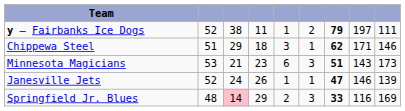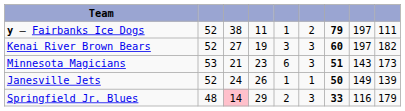 <table class="wikitable" style="text-align:center">
 <tr>
 <th style="background:#9aa5d2; width:46%;">Team</th>
 <th style="background:#9aa5d2; width:6%;"></th>
 <th style="background:#9aa5d2; width:6%;"></th>
 <th style="background:#9aa5d2; width:6%;"></th>
 <th style="background:#9aa5d2; width:6%;"></th>
 <th style="background:#9aa5d2; width:6%;"></th>
 <th style="background:#9aa5d2; width:6%;"></th>
 <th style="background:#9aa5d2; width:6%;"></th>
 <th style="background:#9aa5d2; width:6%;"></th>
 </tr>
 <tr>
 <td align=left><strong>y</strong> – <a href='#'>Fairbanks Ice Dogs</a></td>
 <td>52</td>
 <td>38</td>
 <td>11</td>
 <td>1</td>
 <td>2</td>
 <td><strong>79</strong></td>
 <td>197</td>
 <td>111</td>
 </tr>
 <tr>
-<td align=left><a href='#'>Chippewa Steel</a></td>
-<td>51</td>
-<td>29</td>
-<td>18</td>
+<td align=left><a href='#'>Kenai River Brown Bears</a></td>
+<td>52</td>
+<td>27</td>
+<td>19</td>
 <td>3</td>
-<td>1</td>
-<td><strong>62</strong></td>
-<td>171</td>
-<td>146</td>
+<td>3</td>
+<td><strong>60</strong></td>
+<td>197</td>
+<td>182</td>
 </tr>
 <tr>
 <td align=left><a href='#'>Minnesota Magicians</a></td>
 <td>53</td>
 <td>21</td>
 <td>23</td>
 <td>6</td>
 <td>3</td>
 <td><strong>51</strong></td>
 <td>143</td>
 <td>173</td>
 </tr>
 <tr>
 <td align=left><a href='#'>Janesville Jets</a></td>
 <td>52</td>
 <td>24</td>
 <td>26</td>
 <td>1</td>
 <td>1</td>
-<td><strong>47</strong></td>
-<td>146</td>
+<td><strong>50</strong></td>
+<td>149</td>
 <td>139</td>
 </tr>
 <tr>
 <td align=left><a href='#'>Springfield Jr. Blues</a></td>
 <td>48</td>
 <td style="background: pink;">14</td>
 <td>29</td>
 <td>2</td>
 <td>3</td>
 <td><strong>33</strong></td>
 <td>116</td>
-<td>169</td>
+<td>179</td>
 </tr>
 </table>
